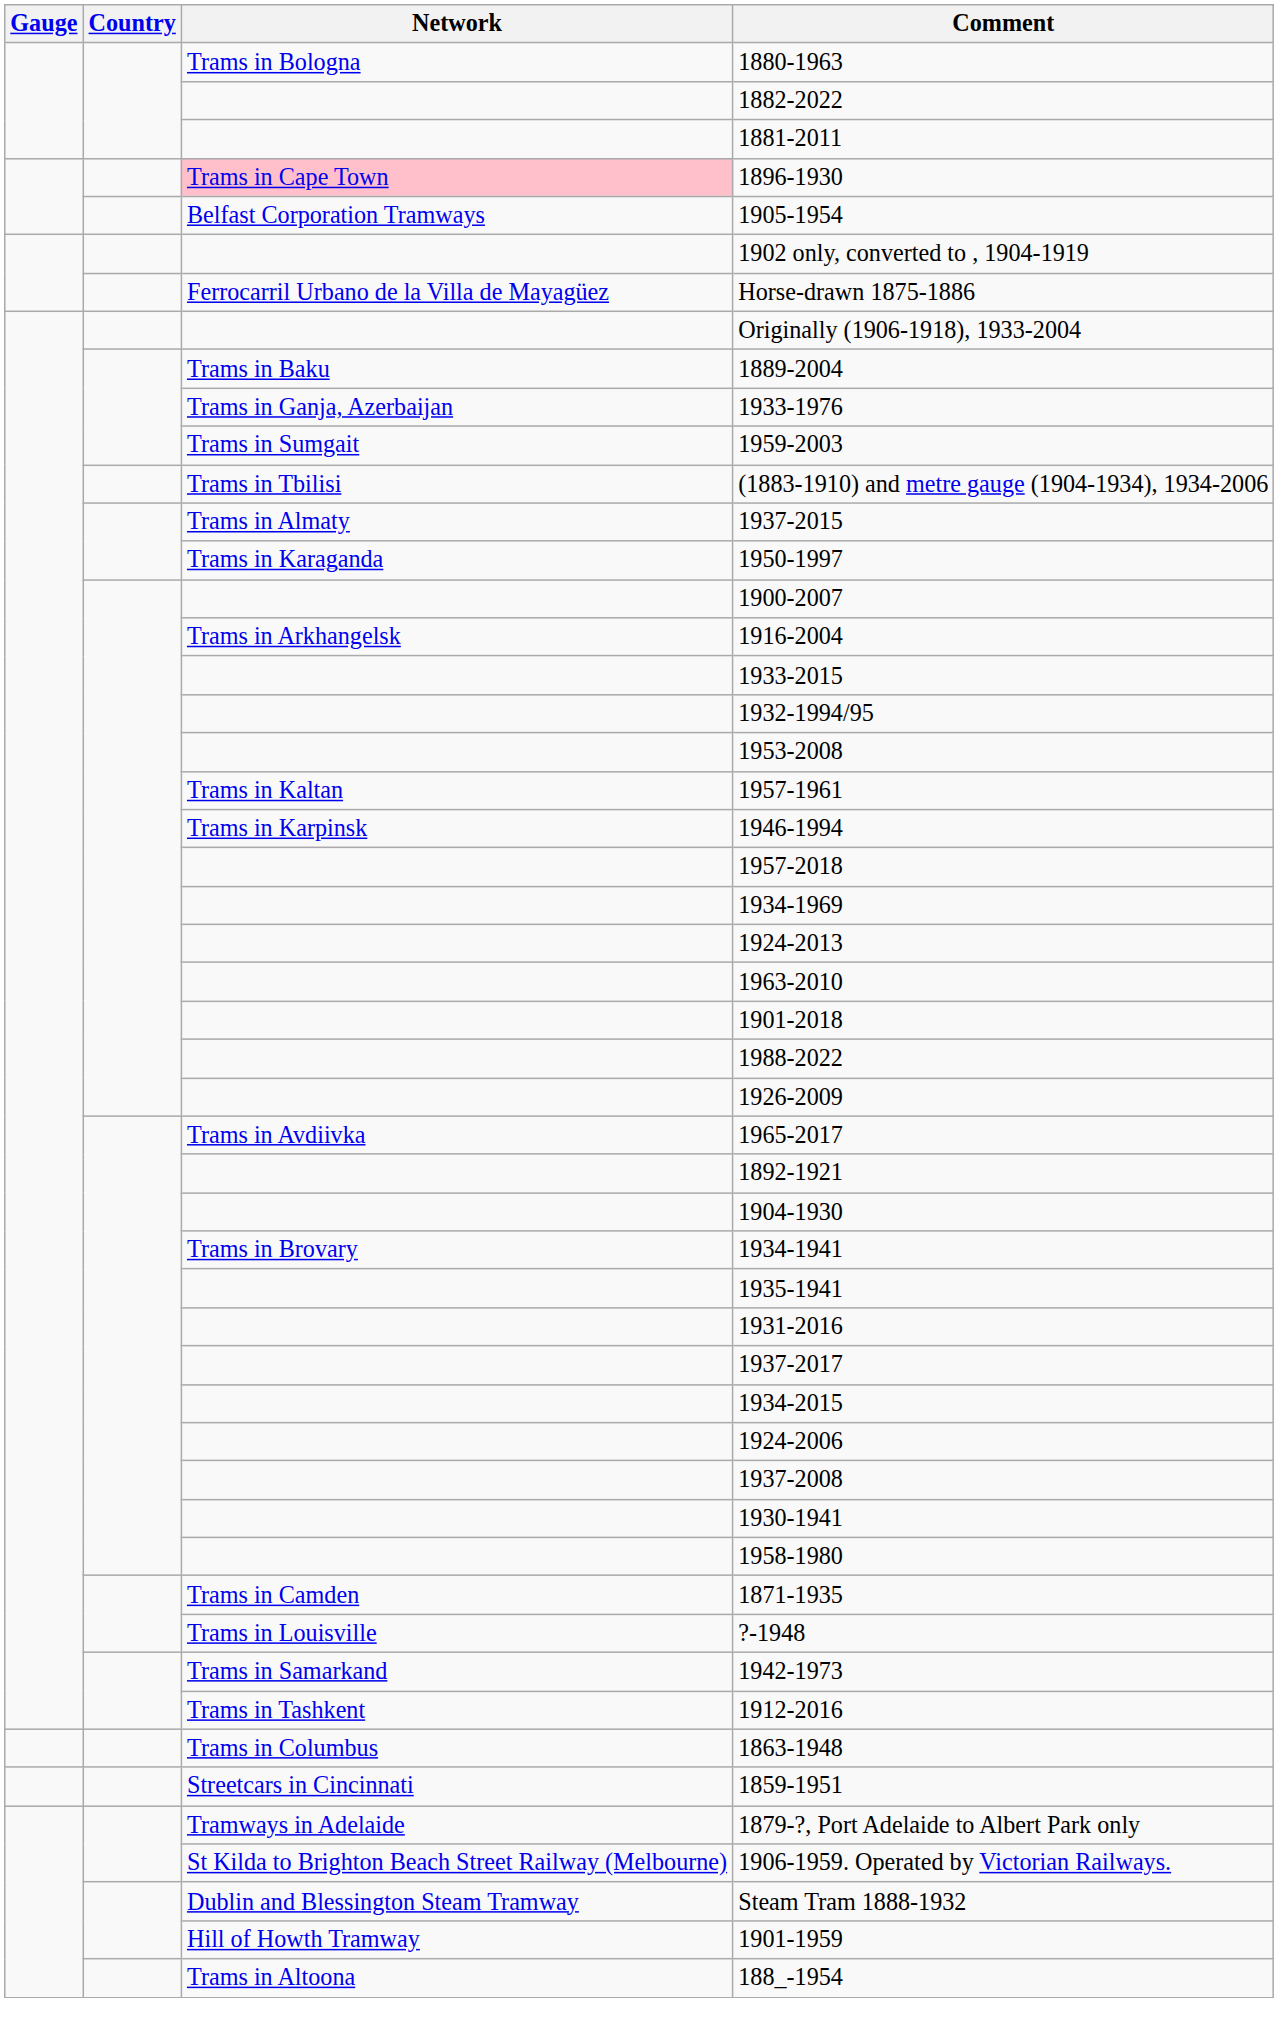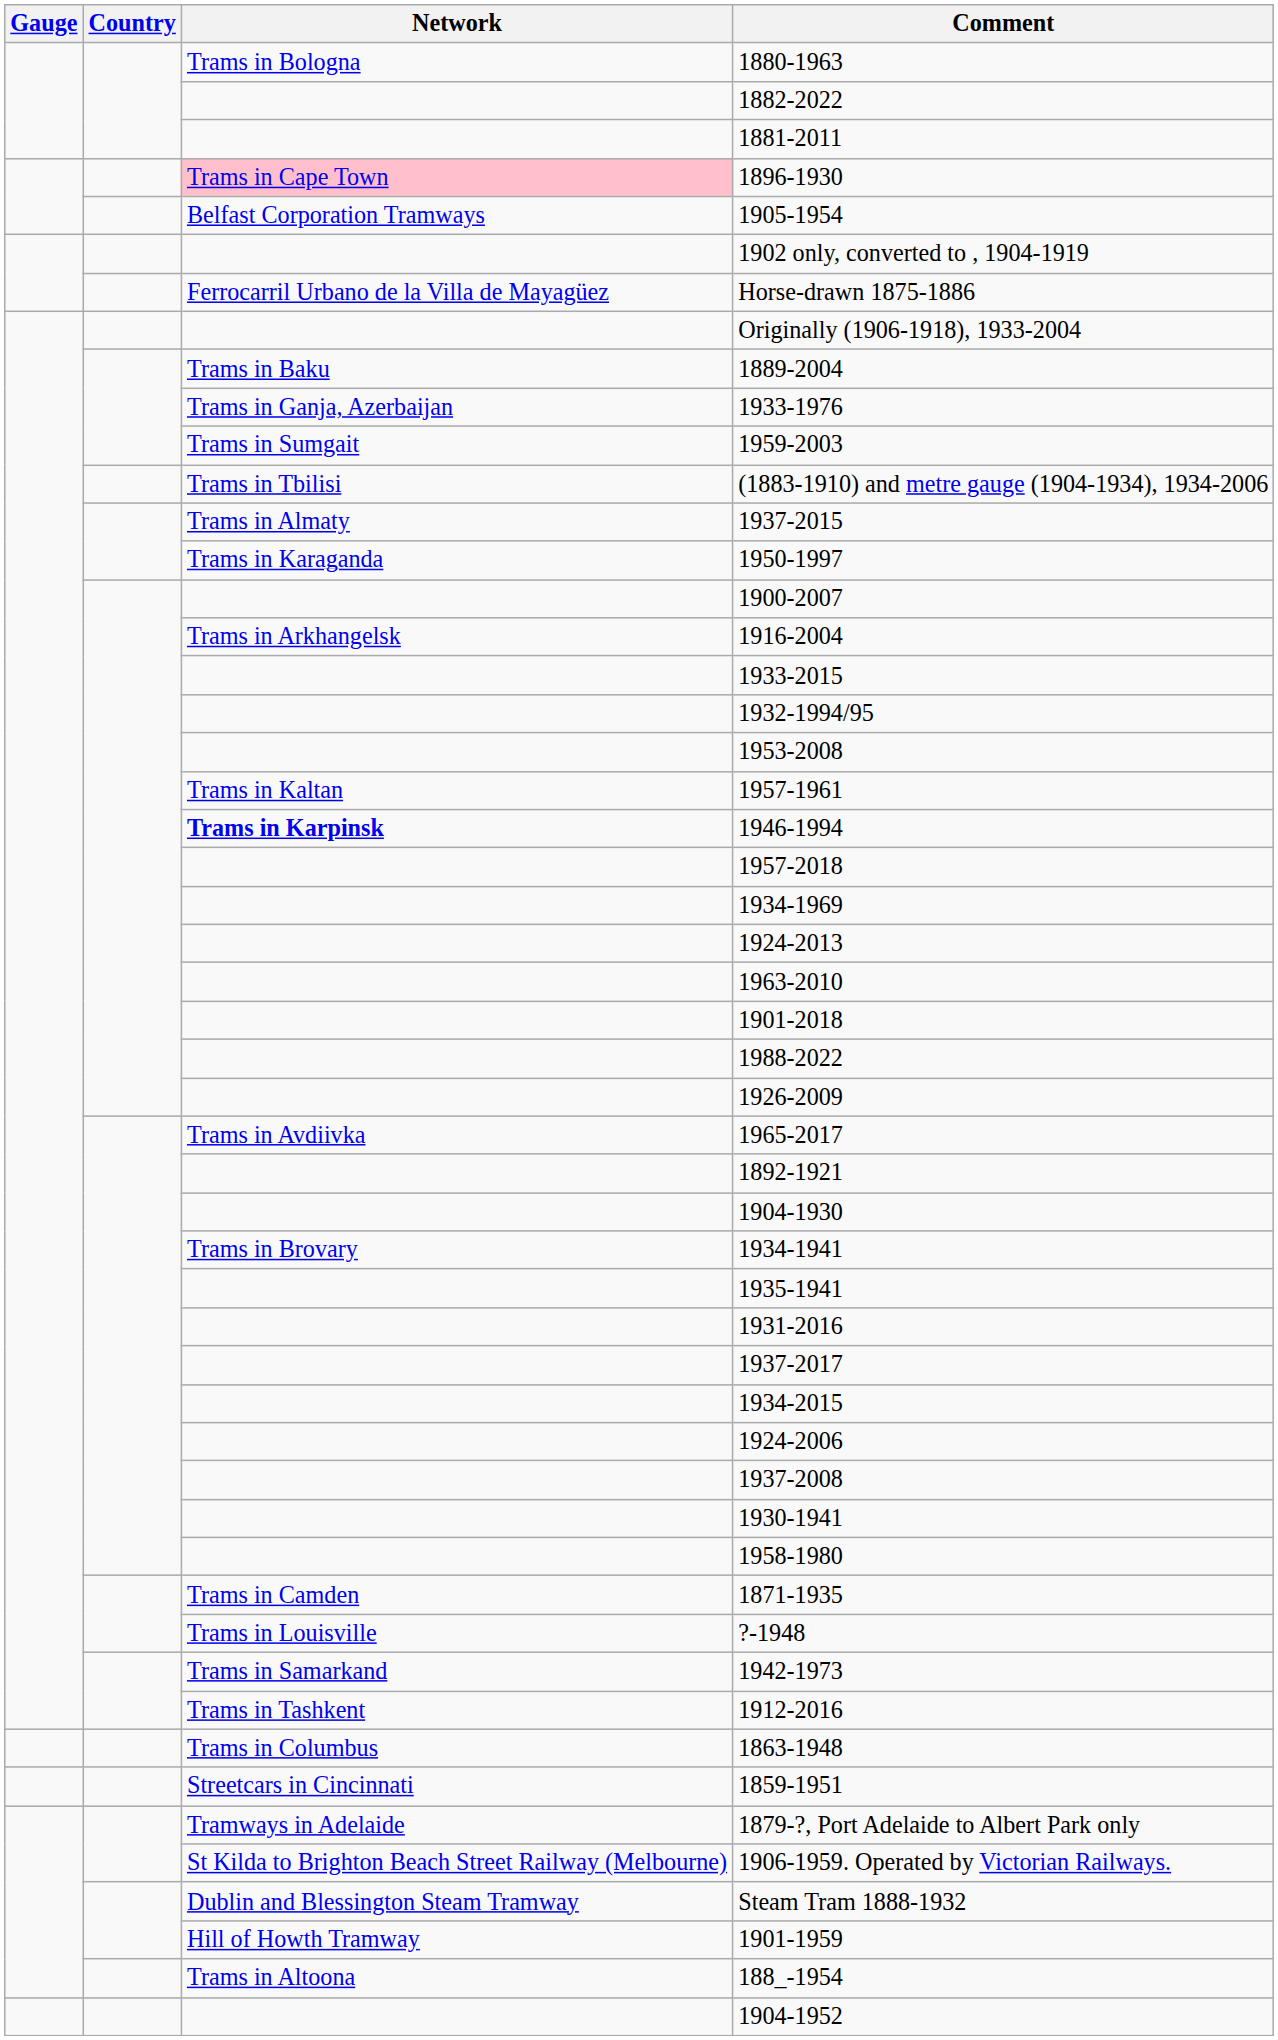 <table class="wikitable sortable">
 <tr>
 <th><a href='#'>Gauge</a></th>
 <th style="text-align:center;"><a href='#'>Country</a></th>
 <th>Network</th>
 <th>Comment</th>
 </tr>
 <tr>
 <td data-sort-value="1445" rowspan=3></td>
 <td rowspan="3"></td>
 <td><a href='#'>Trams in Bologna</a></td>
 <td>1880-1963</td>
 </tr>
 <tr>
 <td></td>
 <td>1882-2022</td>
 </tr>
 <tr>
 <td></td>
 <td>1881-2011</td>
 </tr>
 <tr>
 <td rowspan="2"></td>
 <td></td>
 <td style="background: pink;"><a href='#'>Trams in Cape Town</a></td>
 <td>1896-1930</td>
 </tr>
 <tr>
 <td></td>
 <td><a href='#'>Belfast Corporation Tramways</a></td>
 <td>1905-1954</td>
 </tr>
 <tr>
 <td data-sort-value="1450" rowspan=2></td>
 <td></td>
 <td></td>
 <td>1902 only, converted to , 1904-1919</td>
 </tr>
 <tr>
 <td></td>
 <td><a href='#'>Ferrocarril Urbano de la Villa de Mayagüez</a></td>
 <td>Horse-drawn 1875-1886</td>
 </tr>
 <tr>
 <td rowspan=37></td>
 <td></td>
 <td></td>
 <td>Originally  (1906-1918), 1933-2004</td>
 </tr>
 <tr>
 <td rowspan="3"></td>
 <td><a href='#'>Trams in Baku</a></td>
 <td>1889-2004</td>
 </tr>
 <tr>
 <td><a href='#'>Trams in Ganja, Azerbaijan</a></td>
 <td>1933-1976</td>
 </tr>
 <tr>
 <td><a href='#'>Trams in Sumgait</a></td>
 <td>1959-2003</td>
 </tr>
 <tr>
 <td></td>
 <td><a href='#'>Trams in Tbilisi</a></td>
 <td> (1883-1910) and <a href='#'>metre gauge</a> (1904-1934),  1934-2006</td>
 </tr>
 <tr>
 <td rowspan="2"></td>
 <td><a href='#'>Trams in Almaty</a></td>
 <td>1937-2015</td>
 </tr>
 <tr>
 <td><a href='#'>Trams in Karaganda</a></td>
 <td>1950-1997</td>
 </tr>
 <tr>
 <td rowspan="14"></td>
 <td></td>
 <td>1900-2007</td>
 </tr>
 <tr>
 <td><a href='#'>Trams in Arkhangelsk</a></td>
 <td>1916-2004</td>
 </tr>
 <tr>
 <td></td>
 <td>1933-2015</td>
 </tr>
 <tr>
 <td></td>
 <td>1932-1994/95</td>
 </tr>
 <tr>
 <td></td>
 <td>1953-2008</td>
 </tr>
 <tr>
 <td><a href='#'>Trams in Kaltan</a></td>
 <td>1957-1961</td>
 </tr>
 <tr>
-<td><a href='#'>Trams in Karpinsk</a></td>
+<td><strong><a href='#'>Trams in Karpinsk</a></strong></td>
 <td>1946-1994</td>
 </tr>
 <tr>
 <td></td>
 <td>1957-2018</td>
 </tr>
 <tr>
 <td></td>
 <td>1934-1969</td>
 </tr>
 <tr>
 <td></td>
 <td>1924-2013</td>
 </tr>
 <tr>
 <td></td>
 <td>1963-2010</td>
 </tr>
 <tr>
 <td></td>
 <td>1901-2018</td>
 </tr>
 <tr>
 <td></td>
 <td>1988-2022</td>
 </tr>
 <tr>
 <td></td>
 <td>1926-2009</td>
 </tr>
 <tr>
 <td rowspan="12"></td>
 <td><a href='#'>Trams in Avdiivka</a></td>
 <td>1965-2017</td>
 </tr>
 <tr>
 <td></td>
 <td>1892-1921</td>
 </tr>
 <tr>
 <td></td>
 <td>1904-1930</td>
 </tr>
 <tr>
 <td><a href='#'>Trams in Brovary</a></td>
 <td>1934-1941</td>
 </tr>
 <tr>
 <td></td>
 <td>1935-1941</td>
 </tr>
 <tr>
 <td></td>
 <td>1931-2016</td>
 </tr>
 <tr>
 <td></td>
 <td>1937-2017</td>
 </tr>
 <tr>
 <td></td>
 <td>1934-2015</td>
 </tr>
 <tr>
 <td></td>
 <td>1924-2006</td>
 </tr>
 <tr>
 <td></td>
 <td>1937-2008</td>
 </tr>
 <tr>
 <td></td>
 <td>1930-1941</td>
 </tr>
 <tr>
 <td></td>
 <td>1958-1980</td>
 </tr>
 <tr>
 <td rowspan="2"></td>
 <td><a href='#'>Trams in Camden</a></td>
 <td>1871-1935</td>
 </tr>
 <tr>
 <td><a href='#'>Trams in Louisville</a></td>
 <td>?-1948</td>
 </tr>
 <tr>
 <td rowspan="2"></td>
 <td><a href='#'>Trams in Samarkand</a></td>
 <td>1942-1973</td>
 </tr>
 <tr>
 <td><a href='#'>Trams in Tashkent</a></td>
 <td>1912-2016</td>
 </tr>
 <tr>
 <td></td>
 <td></td>
 <td><a href='#'>Trams in Columbus</a></td>
 <td>1863-1948</td>
 </tr>
 <tr>
 <td></td>
 <td></td>
 <td><a href='#'>Streetcars in Cincinnati</a></td>
 <td>1859-1951</td>
 </tr>
 <tr>
 <td rowspan="5"></td>
 <td rowspan="2"></td>
 <td><a href='#'>Tramways in Adelaide</a></td>
 <td>1879-?, Port Adelaide to Albert Park only</td>
 </tr>
 <tr>
 <td><a href='#'>St Kilda to Brighton Beach Street Railway (Melbourne)</a></td>
 <td>1906-1959. Operated by <a href='#'>Victorian Railways.</a></td>
 </tr>
 <tr>
 <td rowspan="2"></td>
 <td><a href='#'>Dublin and Blessington Steam Tramway</a></td>
 <td>Steam Tram 1888-1932</td>
 </tr>
 <tr>
 <td><a href='#'>Hill of Howth Tramway</a></td>
 <td>1901-1959</td>
 </tr>
 <tr>
 <td></td>
 <td><a href='#'>Trams in Altoona</a></td>
 <td>188_-1954</td>
 </tr>
 <tr>
+<td rawspan="1"></td>
+<td></td>
+<td></td>
+<td horse-drawn 1863-1904, electrified and converted to >1904-1952</td>
+</tr>
+<tr>
 </tr>
 </table>
